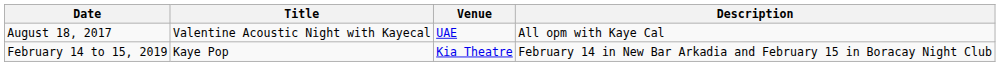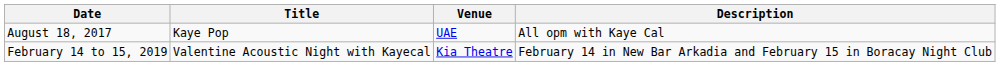 <table class="wikitable">
 <tr>
 <th>Date</th>
 <th>Title</th>
 <th>Venue</th>
 <th>Description</th>
 </tr>
 <tr>
 <td>August 18, 2017</td>
-<td>Valentine Acoustic Night with Kayecal</td>
+<td>Kaye Pop</td>
 <td><a href='#'>UAE</a></td>
 <td>All opm with Kaye Cal</td>
 </tr>
 <tr>
 <td>February 14 to 15, 2019</td>
-<td>Kaye Pop</td>
+<td>Valentine Acoustic Night with Kayecal</td>
 <td><a href='#'>Kia Theatre</a></td>
 <td>February 14 in New Bar Arkadia and February 15 in Boracay Night Club</td>
 </tr>
 </table>
